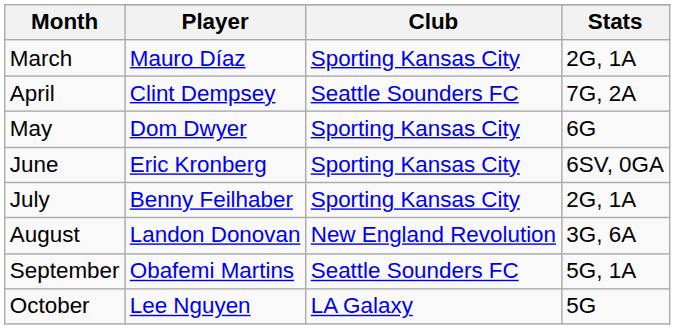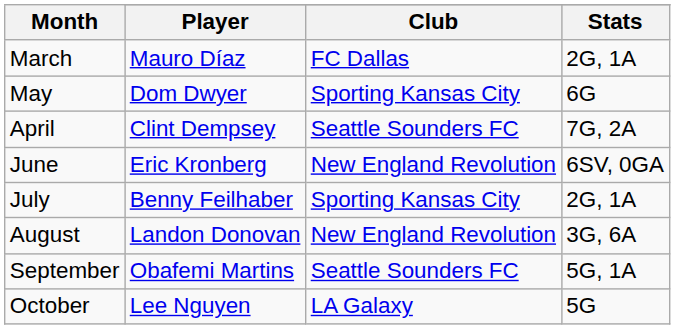 <table class="wikitable">
 <tr>
 <th rowspan="2">Month</th>
 </tr>
 <tr>
 <th>Player</th>
 <th>Club</th>
 <th>Stats</th>
 </tr>
 <tr>
 <td>March</td>
 <td> <a href='#'>Mauro Díaz</a></td>
+<td><a href='#'>FC Dallas</a></td>
+<td>2G, 1A</td>
+</tr>
+<tr>
+<td>May</td>
+<td> <a href='#'>Dom Dwyer</a></td>
 <td><a href='#'>Sporting Kansas City</a></td>
-<td>2G, 1A</td>
+<td>6G</td>
 </tr>
 <tr>
 <td>April</td>
 <td> <a href='#'>Clint Dempsey</a></td>
 <td><a href='#'>Seattle Sounders FC</a></td>
 <td>7G, 2A</td>
 </tr>
 <tr>
-<td>May</td>
-<td> <a href='#'>Dom Dwyer</a></td>
-<td><a href='#'>Sporting Kansas City</a></td>
-<td>6G</td>
-</tr>
-<tr>
 <td>June</td>
 <td> <a href='#'>Eric Kronberg</a></td>
-<td><a href='#'>Sporting Kansas City</a></td>
+<td><a href='#'>New England Revolution</a></td>
 <td>6SV, 0GA</td>
 </tr>
 <tr>
 <td>July</td>
 <td> <a href='#'>Benny Feilhaber</a></td>
 <td><a href='#'>Sporting Kansas City</a></td>
 <td>2G, 1A</td>
 </tr>
 <tr>
 <td>August</td>
 <td> <a href='#'>Landon Donovan</a></td>
 <td><a href='#'>New England Revolution</a></td>
 <td>3G, 6A</td>
 </tr>
 <tr>
 <td>September</td>
 <td> <a href='#'>Obafemi Martins</a></td>
 <td><a href='#'>Seattle Sounders FC</a></td>
 <td>5G, 1A</td>
 </tr>
 <tr>
 <td>October</td>
 <td> <a href='#'>Lee Nguyen</a></td>
 <td><a href='#'>LA Galaxy</a></td>
 <td>5G</td>
 </tr>
 </table>
